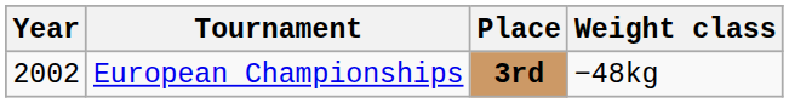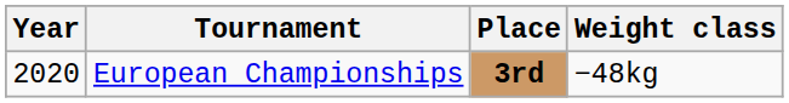 <table class="wikitable">
 <tr>
 <th>Year</th>
 <th>Tournament</th>
 <th>Place</th>
 <th>Weight class</th>
 </tr>
 <tr>
-<td>2002</td>
+<td>2020</td>
 <td><a href='#'>European Championships</a></td>
 <td bgcolor="cc9966" align="center"><strong>3rd</strong></td>
 <td>−48kg</td>
 </tr>
 </table>
